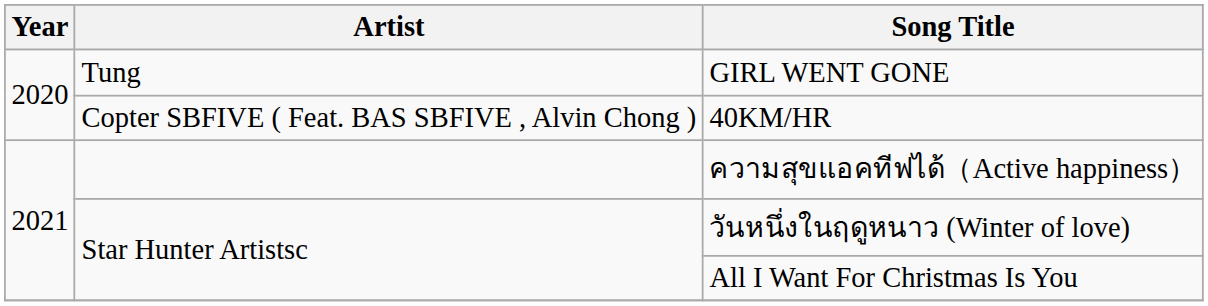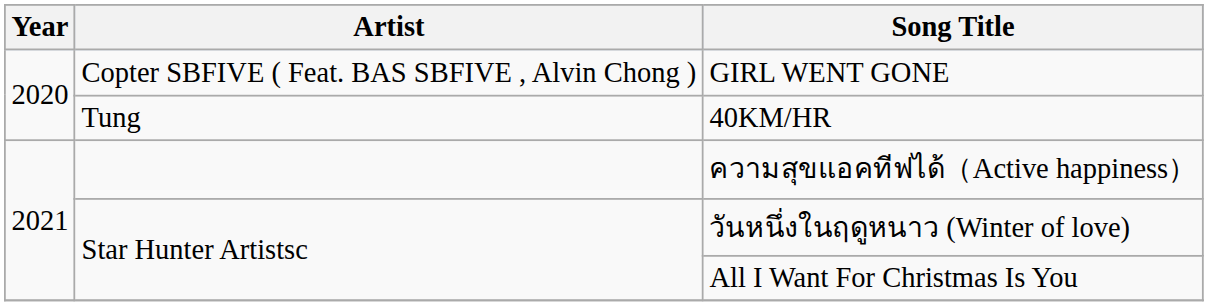 <table class="wikitable">
 <tr style="background:#b0c4de; text-align:center;">
 <th>Year</th>
 <th>Artist</th>
 <th>Song Title</th>
 </tr>
 <tr>
 <td rowspan = 2>2020</td>
-<td>Tung</td>
+<td>Copter SBFIVE ( Feat. BAS SBFIVE , Alvin Chong )</td>
 <td>GIRL WENT GONE</td>
 </tr>
 <tr>
-<td>Copter SBFIVE ( Feat. BAS SBFIVE , Alvin Chong )</td>
+<td>Tung</td>
 <td>40KM/HR</td>
 </tr>
 <tr>
 <td rowspan = 3>2021</td>
 <td></td>
 <td>ความสุขแอคทีฟได้（Active happiness）</td>
 </tr>
 <tr>
 <td rowspan = 2>Star Hunter Artistsc</td>
 <td>วันหนึ่งในฤดูหนาว (Winter of love)</td>
 </tr>
 <tr>
 <td>All I Want For Christmas Is You</td>
 </tr>
 <tr>
 </tr>
 </table>
